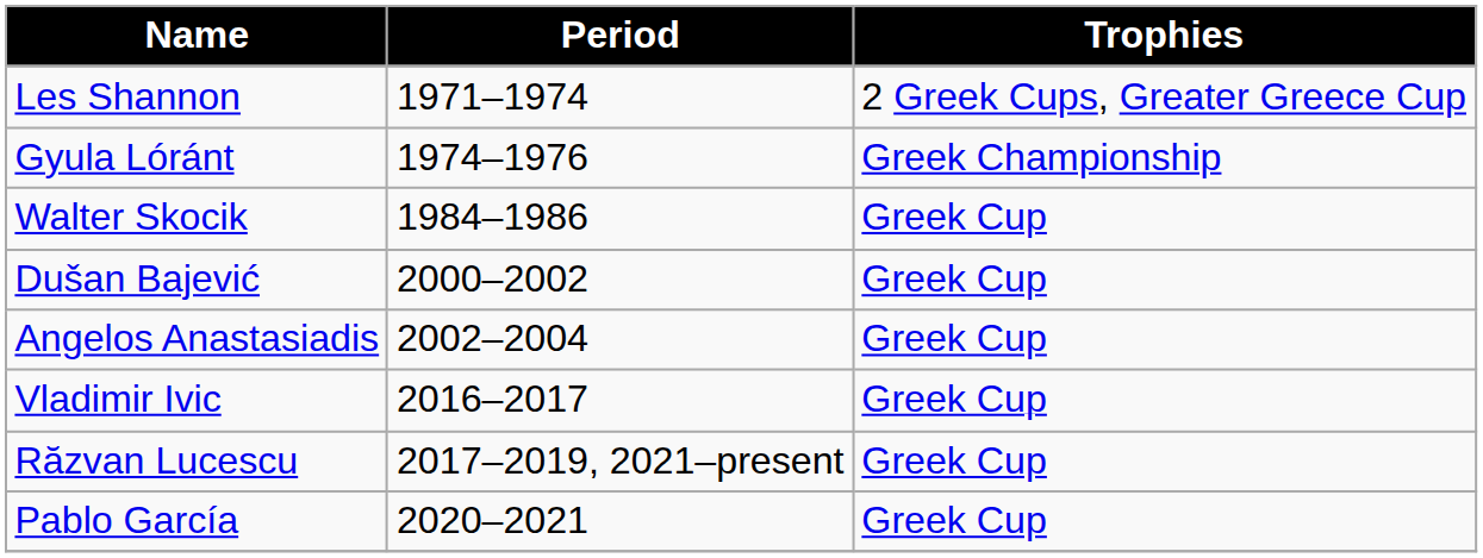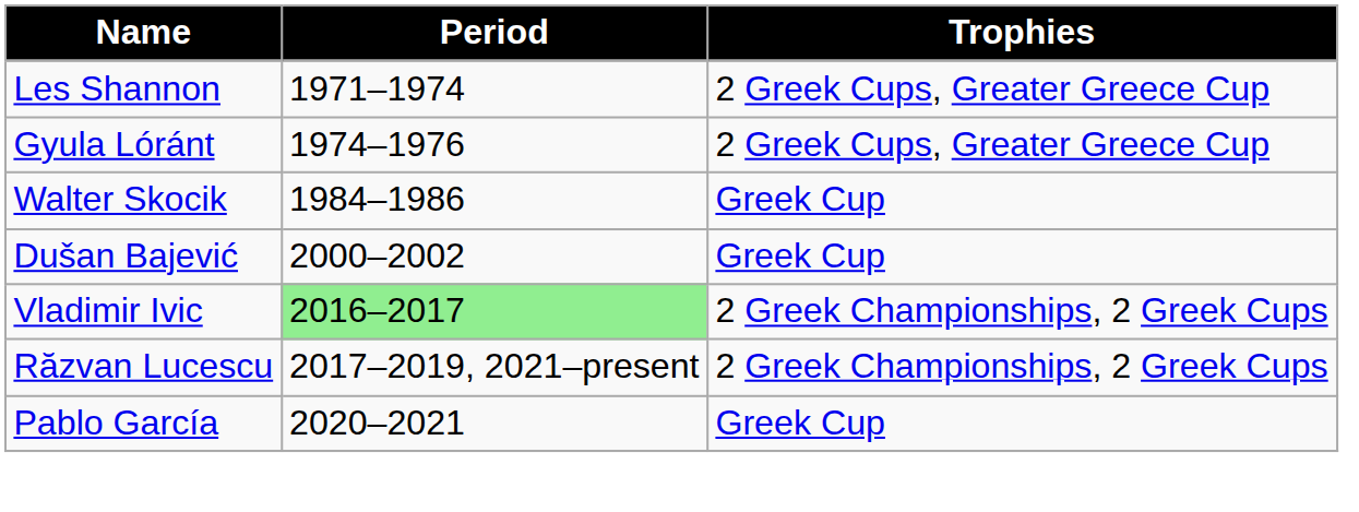 <table class="wikitable">
 <tr>
 <th style="color:#FFFFFF; background:black;">Name</th>
 <th style="color:#FFFFFF; background:black;">Period</th>
 <th style="color:#FFFFFF; background:black;">Trophies</th>
 </tr>
 <tr>
 <td> <a href='#'>Les Shannon</a></td>
 <td>1971–1974</td>
 <td>2 <a href='#'>Greek Cups</a>, <a href='#'>Greater Greece Cup</a></td>
 </tr>
 <tr>
 <td> <a href='#'>Gyula Lóránt</a></td>
 <td>1974–1976</td>
-<td><a href='#'>Greek Championship</a></td>
+<td>2 <a href='#'>Greek Cups</a>, <a href='#'>Greater Greece Cup</a></td>
 </tr>
 <tr>
 <td> <a href='#'>Walter Skocik</a></td>
 <td>1984–1986</td>
 <td><a href='#'>Greek Cup</a></td>
 </tr>
 <tr>
 <td> <a href='#'>Dušan Bajević</a></td>
 <td>2000–2002</td>
 <td><a href='#'>Greek Cup</a></td>
 </tr>
 <tr>
-<td> <a href='#'>Angelos Anastasiadis</a></td>
-<td>2002–2004</td>
-<td><a href='#'>Greek Cup</a></td>
-</tr>
-<tr>
 <td> <a href='#'>Vladimir Ivic</a></td>
-<td>2016–2017</td>
-<td><a href='#'>Greek Cup</a></td>
+<td style="background: lightgreen;">2016–2017</td>
+<td>2 <a href='#'>Greek Championships</a>, 2 <a href='#'>Greek Cups</a></td>
 </tr>
 <tr>
 <td> <a href='#'>Răzvan Lucescu</a></td>
 <td>2017–2019, 2021–present</td>
-<td><a href='#'>Greek Cup</a></td>
+<td>2 <a href='#'>Greek Championships</a>, 2 <a href='#'>Greek Cups</a></td>
 </tr>
 <tr>
 <td> <a href='#'>Pablo García</a></td>
 <td>2020–2021</td>
 <td><a href='#'>Greek Cup</a></td>
 </tr>
 <tr>
 </tr>
 </table>
